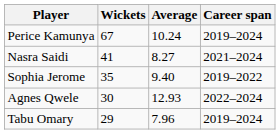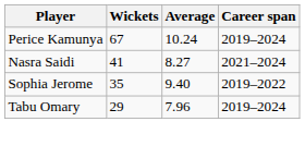 <table class="wikitable">
 <tr>
 <th>Player</th>
 <th>Wickets</th>
 <th>Average</th>
 <th>Career span</th>
 </tr>
 <tr>
 <td>Perice Kamunya</td>
 <td>67</td>
 <td>10.24</td>
 <td>2019–2024</td>
 </tr>
 <tr>
 <td>Nasra Saidi</td>
 <td>41</td>
 <td>8.27</td>
 <td>2021–2024</td>
 </tr>
 <tr>
 <td>Sophia Jerome</td>
 <td>35</td>
 <td>9.40</td>
 <td>2019–2022</td>
 </tr>
 <tr>
-<td>Agnes Qwele</td>
-<td>30</td>
-<td>12.93</td>
-<td>2022–2024</td>
-</tr>
-<tr>
 <td>Tabu Omary</td>
 <td>29</td>
 <td>7.96</td>
 <td>2019–2024</td>
 </tr>
 </table>
